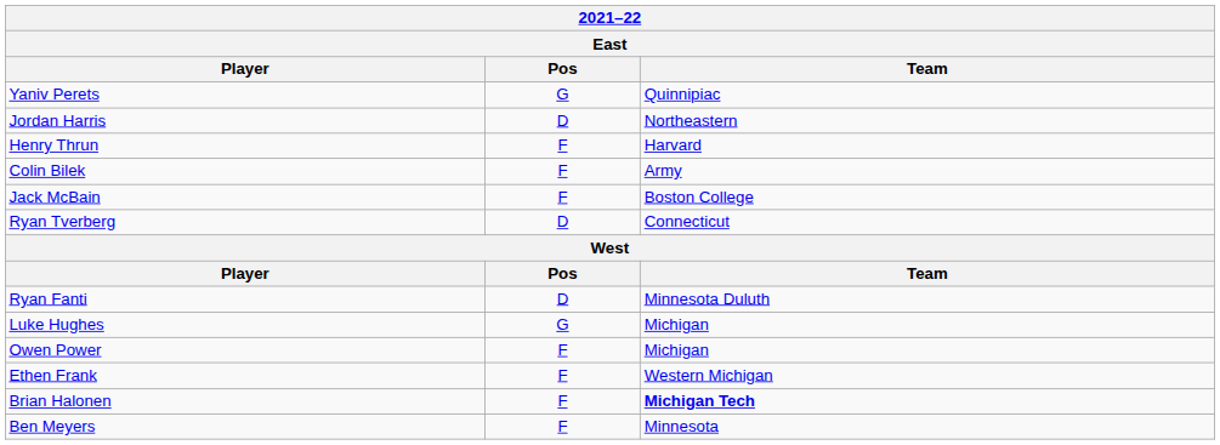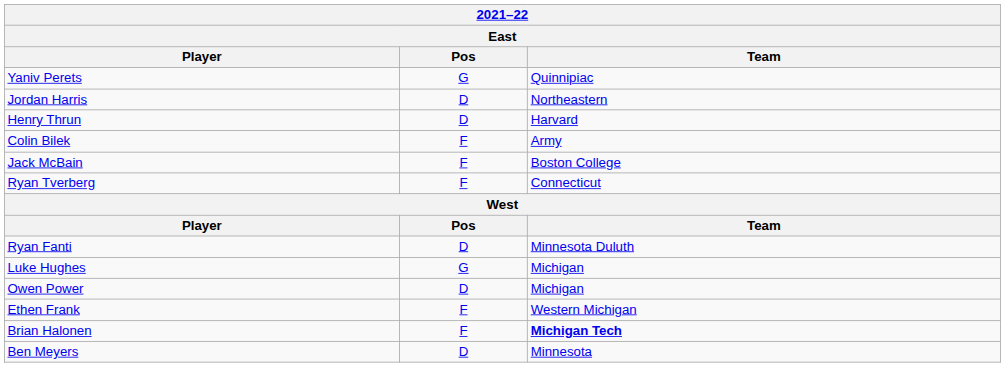 <table class="wikitable" width=95%>
 <tr>
 <th colspan=3><a href='#'>2021–22</a></th>
 </tr>
 <tr>
 <th colspan=3><strong>East</strong></th>
 </tr>
 <tr>
 <th>Player</th>
 <th>Pos</th>
 <th>Team</th>
 </tr>
 <tr>
 <td><a href='#'>Yaniv Perets</a></td>
 <td style="text-align:center;"><a href='#'>G</a></td>
 <td><a href='#'>Quinnipiac</a></td>
 </tr>
 <tr>
 <td><a href='#'>Jordan Harris</a></td>
 <td style="text-align:center;"><a href='#'>D</a></td>
 <td><a href='#'>Northeastern</a></td>
 </tr>
 <tr>
 <td><a href='#'>Henry Thrun</a></td>
-<td style="text-align:center;"><a href='#'>F</a></td>
+<td style="text-align:center;"><a href='#'>D</a></td>
 <td><a href='#'>Harvard</a></td>
 </tr>
 <tr>
 <td><a href='#'>Colin Bilek</a></td>
 <td style="text-align:center;"><a href='#'>F</a></td>
 <td><a href='#'>Army</a></td>
 </tr>
 <tr>
 <td><a href='#'>Jack McBain</a></td>
 <td style="text-align:center;"><a href='#'>F</a></td>
 <td><a href='#'>Boston College</a></td>
 </tr>
 <tr>
 <td><a href='#'>Ryan Tverberg</a></td>
-<td style="text-align:center;"><a href='#'>D</a></td>
+<td style="text-align:center;"><a href='#'>F</a></td>
 <td><a href='#'>Connecticut</a></td>
 </tr>
 <tr>
 <th colspan=3><strong>West</strong></th>
 </tr>
 <tr>
 <th>Player</th>
 <th>Pos</th>
 <th>Team</th>
 </tr>
 <tr>
 <td><a href='#'>Ryan Fanti</a></td>
 <td style="text-align:center;"><a href='#'>D</a></td>
 <td><a href='#'>Minnesota Duluth</a></td>
 </tr>
 <tr>
 <td><a href='#'>Luke Hughes</a></td>
 <td style="text-align:center;"><a href='#'>G</a></td>
 <td><a href='#'>Michigan</a></td>
 </tr>
 <tr>
 <td><a href='#'>Owen Power</a></td>
-<td style="text-align:center;"><a href='#'>F</a></td>
+<td style="text-align:center;"><a href='#'>D</a></td>
 <td><a href='#'>Michigan</a></td>
 </tr>
 <tr>
 <td><a href='#'>Ethen Frank</a></td>
 <td style="text-align:center;"><a href='#'>F</a></td>
 <td><a href='#'>Western Michigan</a></td>
 </tr>
 <tr>
 <td><a href='#'>Brian Halonen</a></td>
 <td style="text-align:center;"><a href='#'>F</a></td>
 <td><strong><a href='#'>Michigan Tech</a></strong></td>
 </tr>
 <tr>
 <td><a href='#'>Ben Meyers</a></td>
-<td style="text-align:center;"><a href='#'>F</a></td>
+<td style="text-align:center;"><a href='#'>D</a></td>
 <td><a href='#'>Minnesota</a></td>
 </tr>
 </table>
